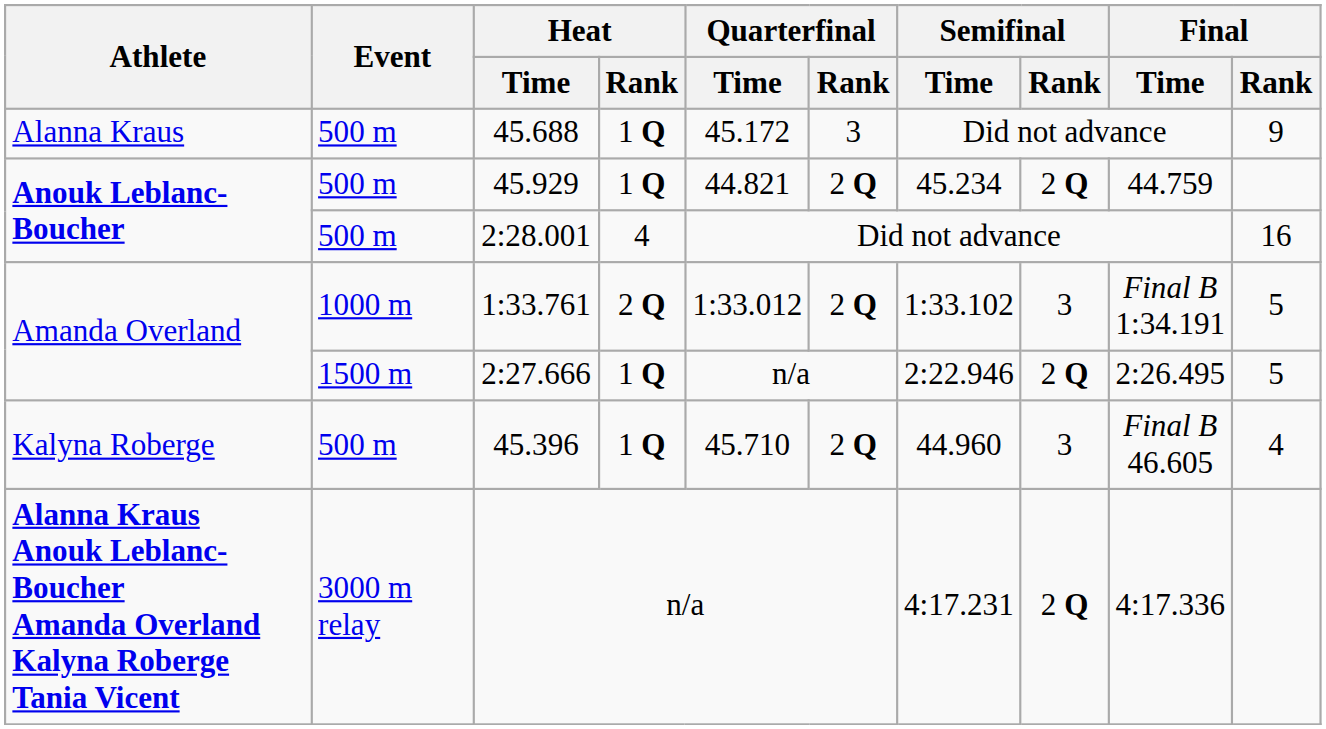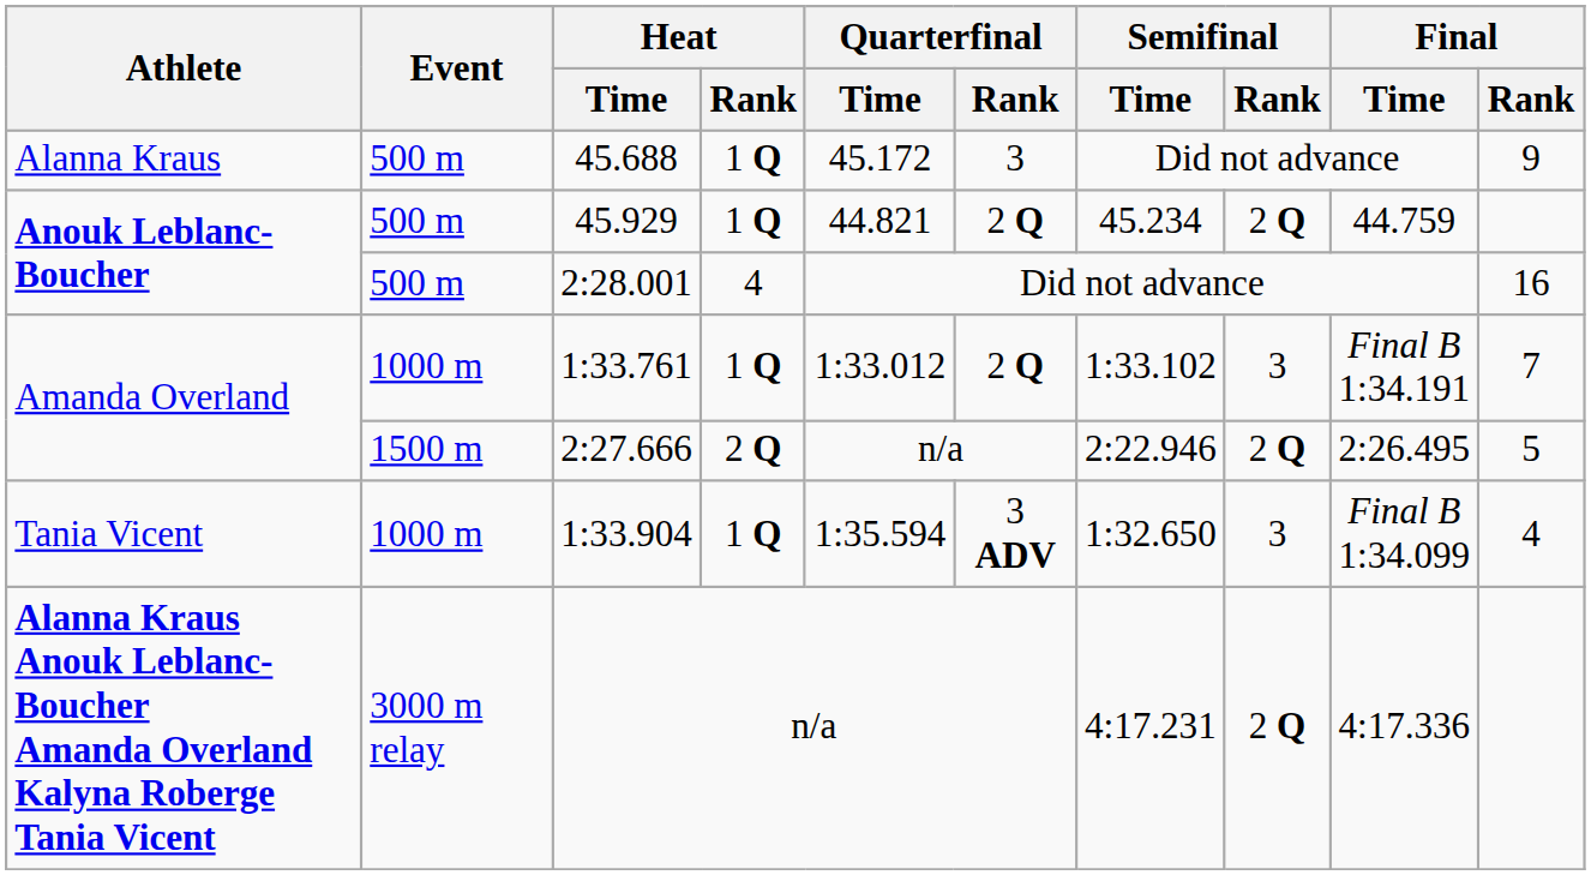 <table class="wikitable" style="font-size:90%">
 <tr>
 <th rowspan="2">Athlete</th>
 <th rowspan="2">Event</th>
 <th colspan="2">Heat</th>
 <th colspan="2">Quarterfinal</th>
 <th colspan="2">Semifinal</th>
 <th colspan="2">Final</th>
 </tr>
 <tr>
 <th>Time</th>
 <th>Rank</th>
 <th>Time</th>
 <th>Rank</th>
 <th>Time</th>
 <th>Rank</th>
 <th>Time</th>
 <th>Rank</th>
 </tr>
 <tr>
 <td><a href='#'>Alanna Kraus</a></td>
 <td><a href='#'>500 m</a></td>
 <td style="text-align:center;">45.688</td>
 <td style="text-align:center;">1 <strong>Q</strong></td>
 <td style="text-align:center;">45.172</td>
 <td style="text-align:center;">3</td>
 <td colspan="3" style="text-align:center;">Did not advance</td>
 <td style="text-align:center;">9</td>
 </tr>
 <tr>
 <td rowspan=2><strong><a href='#'>Anouk Leblanc-Boucher</a></strong></td>
 <td><a href='#'>500 m</a></td>
 <td style="text-align:center;">45.929</td>
 <td style="text-align:center;">1 <strong>Q</strong></td>
 <td style="text-align:center;">44.821</td>
 <td style="text-align:center;">2 <strong>Q</strong></td>
 <td style="text-align:center;">45.234</td>
 <td style="text-align:center;">2 <strong>Q</strong></td>
 <td style="text-align:center;">44.759</td>
 <td style="text-align:center;"></td>
 </tr>
 <tr>
 <td><a href='#'>500 m</a></td>
 <td style="text-align:center;">2:28.001</td>
 <td style="text-align:center;">4</td>
 <td colspan="5" style="text-align:center;">Did not advance</td>
 <td style="text-align:center;">16</td>
 </tr>
 <tr>
 <td rowspan=2><a href='#'>Amanda Overland</a></td>
 <td><a href='#'>1000 m</a></td>
 <td style="text-align:center;">1:33.761</td>
-<td style="text-align:center;">2 <strong>Q</strong></td>
+<td style="text-align:center;">1 <strong>Q</strong></td>
 <td style="text-align:center;">1:33.012</td>
 <td style="text-align:center;">2 <strong>Q</strong></td>
 <td style="text-align:center;">1:33.102</td>
 <td style="text-align:center;">3</td>
 <td style="text-align:center;"><em>Final B</em> <br> 1:34.191</td>
-<td style="text-align:center;">5</td>
+<td style="text-align:center;">7</td>
 </tr>
 <tr>
 <td><a href='#'>1500 m</a></td>
 <td style="text-align:center;">2:27.666</td>
-<td style="text-align:center;">1 <strong>Q</strong></td>
+<td style="text-align:center;">2 <strong>Q</strong></td>
 <td colspan="2" style="text-align:center;">n/a</td>
 <td style="text-align:center;">2:22.946</td>
 <td style="text-align:center;">2 <strong>Q</strong></td>
 <td style="text-align:center;">2:26.495</td>
 <td style="text-align:center;">5</td>
 </tr>
 <tr>
-<td><a href='#'>Kalyna Roberge</a></td>
-<td><a href='#'>500 m</a></td>
-<td style="text-align:center;">45.396</td>
+<td><a href='#'>Tania Vicent</a></td>
+<td><a href='#'>1000 m</a></td>
+<td style="text-align:center;">1:33.904</td>
 <td style="text-align:center;">1 <strong>Q</strong></td>
-<td style="text-align:center;">45.710</td>
-<td style="text-align:center;">2 <strong>Q</strong></td>
-<td style="text-align:center;">44.960</td>
+<td style="text-align:center;">1:35.594</td>
+<td style="text-align:center;">3 <strong>ADV</strong></td>
+<td style="text-align:center;">1:32.650</td>
 <td style="text-align:center;">3</td>
-<td style="text-align:center;"><em>Final B</em> <br> 46.605</td>
+<td style="text-align:center;"><em>Final B</em> <br> 1:34.099</td>
 <td style="text-align:center;">4</td>
 </tr>
 <tr>
 <td><strong><a href='#'>Alanna Kraus</a><br><a href='#'>Anouk Leblanc-Boucher</a><br><a href='#'>Amanda Overland</a><br><a href='#'>Kalyna Roberge</a><br><a href='#'>Tania Vicent</a></strong></td>
 <td><a href='#'>3000 m relay</a></td>
 <td colspan="4" style="text-align:center;">n/a</td>
 <td style="text-align:center;">4:17.231</td>
 <td style="text-align:center;">2 <strong>Q</strong></td>
 <td style="text-align:center;">4:17.336</td>
 <td style="text-align:center;"></td>
 </tr>
 </table>
